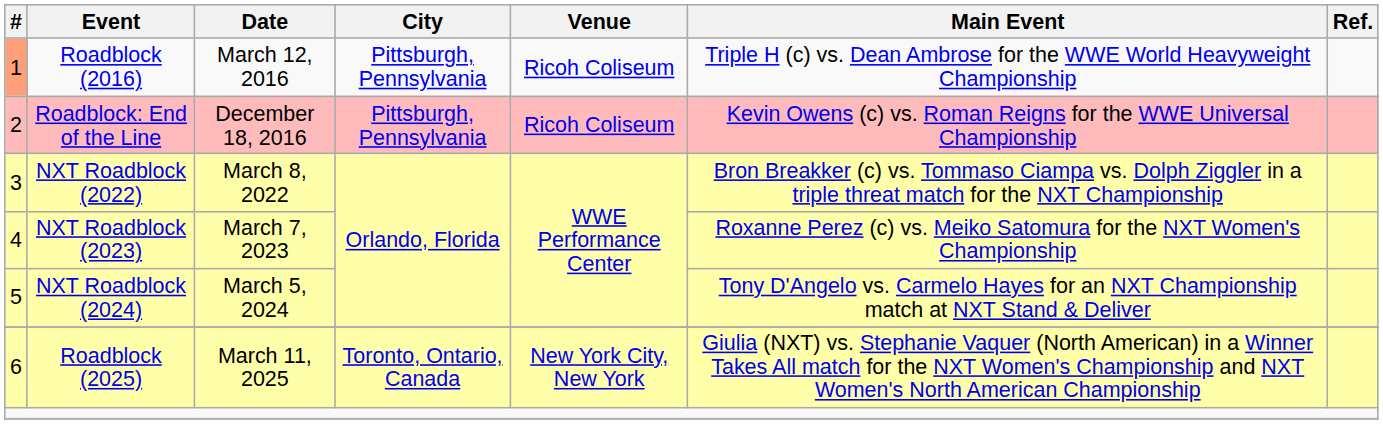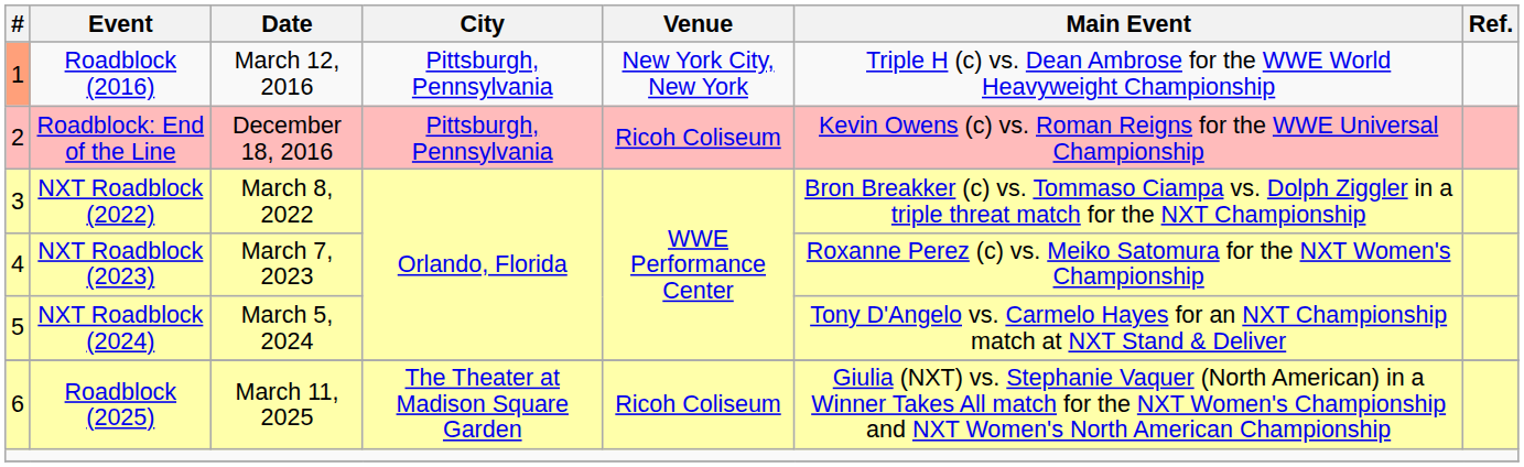 <table class="sortable wikitable succession-box" style="font-size:85%; text-align:center;">
 <tr>
 <th>#</th>
 <th>Event</th>
 <th>Date</th>
 <th>City</th>
 <th>Venue</th>
 <th>Main Event</th>
 <th>Ref.</th>
 </tr>
 <tr>
 <td style="background: lightsalmon;">1</td>
 <td><a href='#'>Roadblock (2016)</a></td>
 <td>March 12, 2016</td>
 <td><a href='#'>Pittsburgh, Pennsylvania</a></td>
-<td><a href='#'>Ricoh Coliseum</a></td>
+<td><a href='#'>New York City, New York</a></td>
 <td><a href='#'>Triple H</a> (c) vs. <a href='#'>Dean Ambrose</a> for the <a href='#'>WWE World Heavyweight Championship</a></td>
 <td></td>
 </tr>
 <tr style="background: #FBB">
 <td>2</td>
 <td><a href='#'>Roadblock: End of the Line</a></td>
 <td>December 18, 2016</td>
 <td><a href='#'>Pittsburgh, Pennsylvania</a></td>
 <td><a href='#'>Ricoh Coliseum</a></td>
 <td><a href='#'>Kevin Owens</a> (c) vs. <a href='#'>Roman Reigns</a> for the <a href='#'>WWE Universal Championship</a></td>
 <td></td>
 </tr>
 <tr style="background: #FFA">
 <td>3</td>
 <td><a href='#'>NXT Roadblock (2022)</a></td>
 <td>March 8, 2022</td>
 <td rowspan="3"><a href='#'>Orlando, Florida</a></td>
 <td rowspan="3"><a href='#'>WWE Performance Center</a></td>
 <td><a href='#'>Bron Breakker</a> (c) vs. <a href='#'>Tommaso Ciampa</a> vs. <a href='#'>Dolph Ziggler</a> in a <a href='#'>triple threat match</a> for the <a href='#'>NXT Championship</a></td>
 <td></td>
 </tr>
 <tr style="background: #FFA">
 <td>4</td>
 <td><a href='#'>NXT Roadblock (2023)</a></td>
 <td>March 7, 2023</td>
 <td><a href='#'>Roxanne Perez</a> (c) vs. <a href='#'>Meiko Satomura</a> for the <a href='#'>NXT Women's Championship</a></td>
 <td></td>
 </tr>
 <tr style="background: #FFA">
 <td>5</td>
 <td><a href='#'>NXT Roadblock (2024)</a></td>
 <td>March 5, 2024</td>
 <td><a href='#'>Tony D'Angelo</a> vs. <a href='#'>Carmelo Hayes</a> for an <a href='#'>NXT Championship</a> match at <a href='#'>NXT Stand & Deliver</a></td>
 <td></td>
 </tr>
 <tr>
 </tr>
 <tr style="background: #FFA">
 <td>6</td>
 <td><a href='#'>Roadblock (2025)</a></td>
 <td>March 11, 2025</td>
-<td><a href='#'>Toronto, Ontario, Canada</a></td>
-<td><a href='#'>New York City, New York</a></td>
+<td><a href='#'>The Theater at Madison Square Garden</a></td>
+<td><a href='#'>Ricoh Coliseum</a></td>
 <td><a href='#'>Giulia</a> (NXT) vs. <a href='#'>Stephanie Vaquer</a> (North American) in a <a href='#'>Winner Takes All match</a> for the <a href='#'>NXT Women's Championship</a> and <a href='#'>NXT Women's North American Championship</a></td>
 <td></td>
 </tr>
 <tr>
 <td colspan="10"></td>
 </tr>
 <tr>
 </tr>
 </table>
